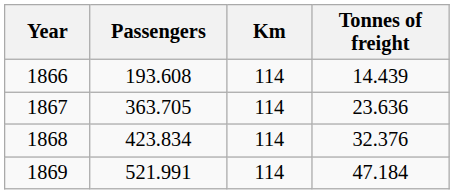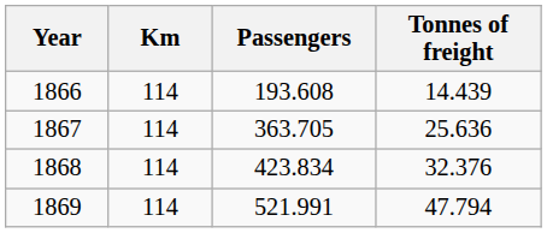 <table class="wikitable" style="text-align:center">
 <tr>
 <th style="width:60px">Year</th>
+<th style="width:60px">Km</th>
 <th style="width:100px">Passengers</th>
-<th style="width:60px">Km</th>
 <th style="width:100px">Tonnes of freight</th>
 </tr>
 <tr>
 <td>1866</td>
+<td>114</td>
 <td>193.608</td>
-<td>114</td>
 <td>14.439</td>
 </tr>
 <tr>
 <td>1867</td>
+<td>114</td>
 <td>363.705</td>
-<td>114</td>
-<td>23.636</td>
+<td>25.636</td>
 </tr>
 <tr>
 <td>1868</td>
+<td>114</td>
 <td>423.834</td>
-<td>114</td>
 <td>32.376</td>
 </tr>
 <tr>
 <td>1869</td>
+<td>114</td>
 <td>521.991</td>
-<td>114</td>
-<td>47.184</td>
+<td>47.794</td>
 </tr>
 </table>
